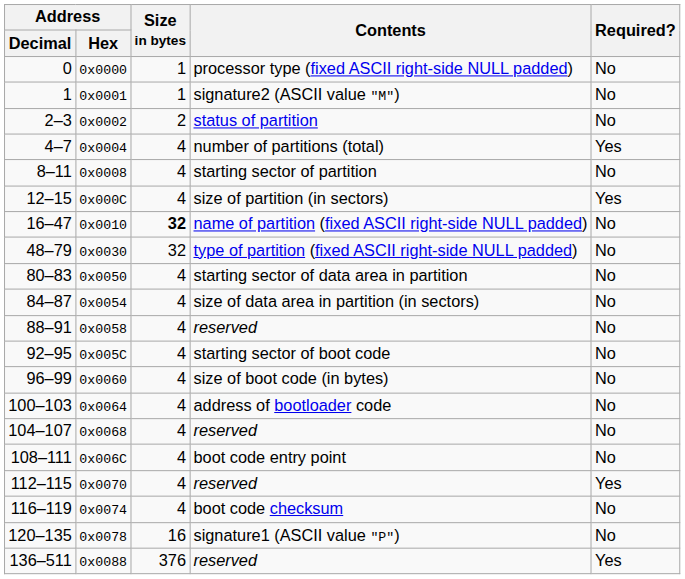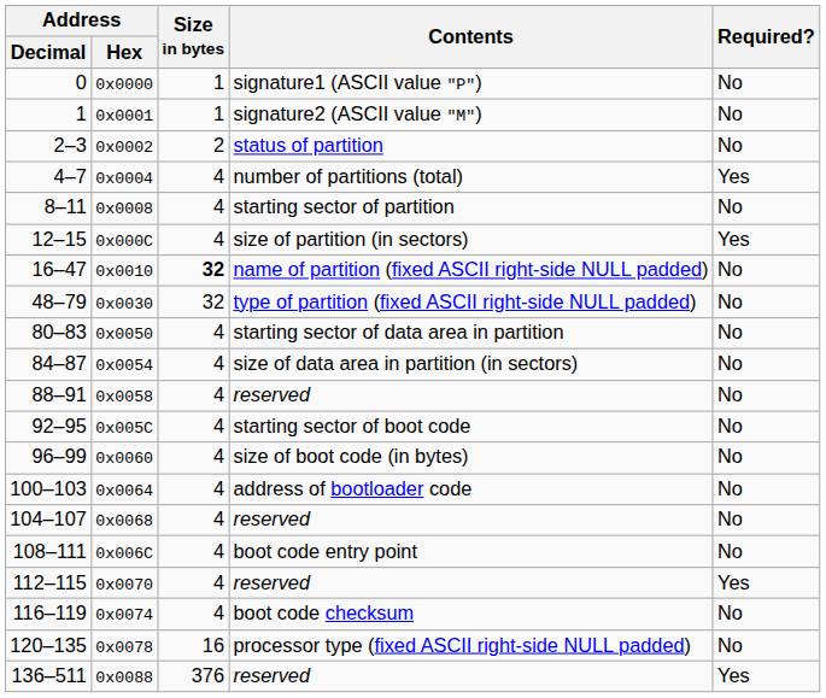 <table class="wikitable">
 <tr>
 <th colspan="2">Address</th>
 <th rowspan="2">Size<br><small>in bytes</small></th>
 <th rowspan="2">Contents</th>
 <th rowspan="2">Required?</th>
 </tr>
 <tr>
 <th>Decimal</th>
 <th>Hex</th>
 </tr>
 <tr>
 <td style="text-align:right">0</td>
 <td style="text-align:right"><code>0x0000</code></td>
 <td style="text-align:right">1</td>
-<td>processor type (<a href='#'>fixed ASCII right-side NULL padded</a>)</td>
+<td>signature1 (ASCII value <code>"P"</code>)</td>
 <td>No</td>
 </tr>
 <tr>
 <td style="text-align:right">1</td>
 <td style="text-align:right"><code>0x0001</code></td>
 <td style="text-align:right">1</td>
 <td>signature2 (ASCII value <code>"M"</code>)</td>
 <td>No</td>
 </tr>
 <tr>
 <td style="text-align:right">2–3</td>
 <td style="text-align:right"><code>0x0002</code></td>
 <td style="text-align:right">2</td>
 <td><a href='#'>status of partition</a></td>
 <td>No</td>
 </tr>
 <tr>
 <td style="text-align:right">4–7</td>
 <td style="text-align:right"><code>0x0004</code></td>
 <td style="text-align:right">4</td>
 <td>number of partitions (total)</td>
 <td>Yes</td>
 </tr>
 <tr>
 <td style="text-align:right">8–11</td>
 <td style="text-align:right"><code>0x0008</code></td>
 <td style="text-align:right">4</td>
 <td>starting sector of partition</td>
 <td>No</td>
 </tr>
 <tr>
 <td style="text-align:right">12–15</td>
 <td style="text-align:right"><code>0x000C</code></td>
 <td style="text-align:right">4</td>
 <td>size of partition (in sectors)</td>
 <td>Yes</td>
 </tr>
 <tr>
 <td style="text-align:right">16–47</td>
 <td style="text-align:right"><code>0x0010</code></td>
 <td style="text-align:right"><strong>32</strong></td>
 <td><a href='#'>name of partition</a> (<a href='#'>fixed ASCII right-side NULL padded</a>)</td>
 <td>No</td>
 </tr>
 <tr>
 <td style="text-align:right">48–79</td>
 <td style="text-align:right"><code>0x0030</code></td>
 <td style="text-align:right">32</td>
 <td><a href='#'>type of partition</a> (<a href='#'>fixed ASCII right-side NULL padded</a>)</td>
 <td>No</td>
 </tr>
 <tr>
 <td style="text-align:right">80–83</td>
 <td style="text-align:right"><code>0x0050</code></td>
 <td style="text-align:right">4</td>
 <td>starting sector of data area in partition</td>
 <td>No</td>
 </tr>
 <tr>
 <td style="text-align:right">84–87</td>
 <td style="text-align:right"><code>0x0054</code></td>
 <td style="text-align:right">4</td>
 <td>size of data area in partition (in sectors)</td>
 <td>No</td>
 </tr>
 <tr>
 <td style="text-align:right">88–91</td>
 <td style="text-align:right"><code>0x0058</code></td>
 <td style="text-align:right">4</td>
 <td><em>reserved</em></td>
 <td>No</td>
 </tr>
 <tr>
 <td style="text-align:right">92–95</td>
 <td style="text-align:right"><code>0x005C</code></td>
 <td style="text-align:right">4</td>
 <td>starting sector of boot code</td>
 <td>No</td>
 </tr>
 <tr>
 <td style="text-align:right">96–99</td>
 <td style="text-align:right"><code>0x0060</code></td>
 <td style="text-align:right">4</td>
 <td>size of boot code (in bytes)</td>
 <td>No</td>
 </tr>
 <tr>
 <td style="text-align:right">100–103</td>
 <td style="text-align:right"><code>0x0064</code></td>
 <td style="text-align:right">4</td>
 <td>address of <a href='#'>bootloader</a> code</td>
 <td>No</td>
 </tr>
 <tr>
 <td style="text-align:right">104–107</td>
 <td style="text-align:right"><code>0x0068</code></td>
 <td style="text-align:right">4</td>
 <td><em>reserved</em></td>
 <td>No</td>
 </tr>
 <tr>
 <td style="text-align:right">108–111</td>
 <td style="text-align:right"><code>0x006C</code></td>
 <td style="text-align:right">4</td>
 <td>boot code entry point</td>
 <td>No</td>
 </tr>
 <tr>
 <td style="text-align:right">112–115</td>
 <td style="text-align:right"><code>0x0070</code></td>
 <td style="text-align:right">4</td>
 <td><em>reserved</em></td>
 <td>Yes</td>
 </tr>
 <tr>
 <td style="text-align:right">116–119</td>
 <td style="text-align:right"><code>0x0074</code></td>
 <td style="text-align:right">4</td>
 <td>boot code <a href='#'>checksum</a></td>
 <td>No</td>
 </tr>
 <tr>
 <td style="text-align:right">120–135</td>
 <td style="text-align:right"><code>0x0078</code></td>
 <td style="text-align:right">16</td>
-<td>signature1 (ASCII value <code>"P"</code>)</td>
+<td>processor type (<a href='#'>fixed ASCII right-side NULL padded</a>)</td>
 <td>No</td>
 </tr>
 <tr>
 <td style="text-align:right">136–511</td>
 <td style="text-align:right"><code>0x0088</code></td>
 <td style="text-align:right">376</td>
 <td><em>reserved</em></td>
 <td>Yes</td>
 </tr>
 </table>
